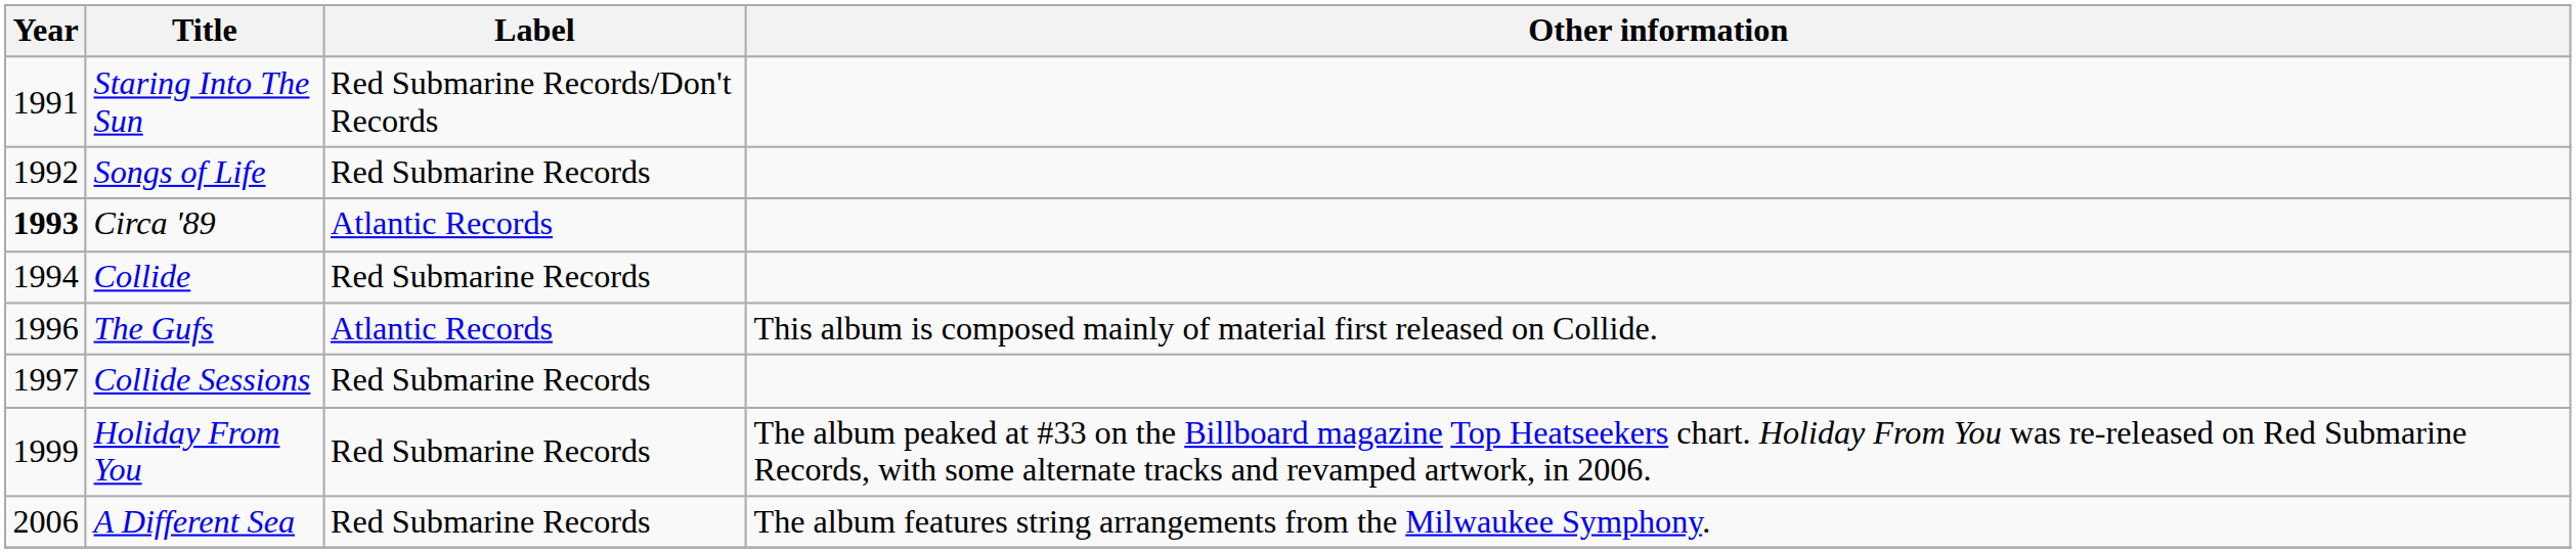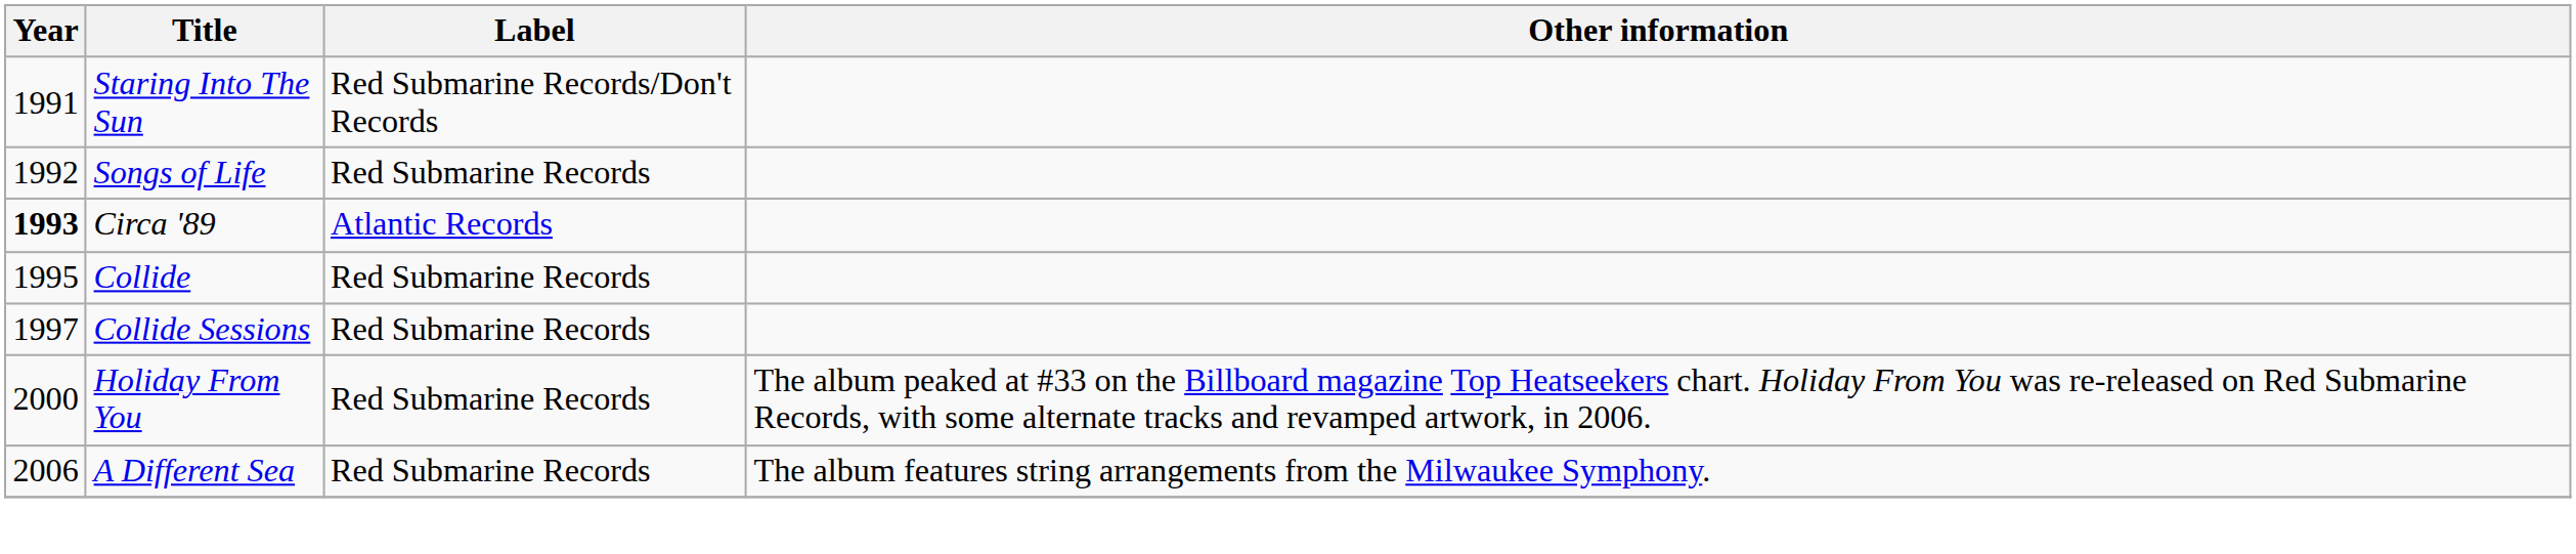 <table class="wikitable">
 <tr>
 <th>Year</th>
 <th>Title</th>
 <th>Label</th>
 <th>Other information</th>
 </tr>
 <tr>
 <td>1991</td>
 <td><em><a href='#'>Staring Into The Sun</a></em></td>
 <td>Red Submarine Records/Don't Records</td>
 <td></td>
 </tr>
 <tr>
 <td>1992</td>
 <td><em><a href='#'>Songs of Life</a></em></td>
 <td>Red Submarine Records</td>
 <td></td>
 </tr>
 <tr>
 <td><strong>1993</strong></td>
 <td><em>Circa '89</em></td>
 <td><a href='#'>Atlantic Records</a></td>
 <td></td>
 </tr>
 <tr>
-<td>1994</td>
+<td>1995</td>
 <td><em><a href='#'>Collide</a></em></td>
 <td>Red Submarine Records</td>
 <td></td>
-</tr>
-<tr>
-<td>1996</td>
-<td><em><a href='#'>The Gufs</a></em></td>
-<td><a href='#'>Atlantic Records</a></td>
-<td>This album is composed mainly of material first released on Collide.</td>
 </tr>
 <tr>
 <td>1997</td>
 <td><em><a href='#'>Collide Sessions</a></em></td>
 <td>Red Submarine Records</td>
 <td></td>
 </tr>
 <tr>
-<td>1999</td>
+<td>2000</td>
 <td><em><a href='#'>Holiday From You</a></em></td>
 <td>Red Submarine Records</td>
 <td>The album peaked at #33 on the <a href='#'>Billboard magazine</a> <a href='#'>Top Heatseekers</a> chart. <em>Holiday From You</em> was re-released on Red Submarine Records, with some alternate tracks and revamped artwork, in 2006.</td>
 </tr>
 <tr>
 <td>2006</td>
 <td><em><a href='#'>A Different Sea</a></em></td>
 <td>Red Submarine Records</td>
 <td>The album features string arrangements from the <a href='#'>Milwaukee Symphony</a>.  </td>
 </tr>
 <tr>
 </tr>
 </table>
